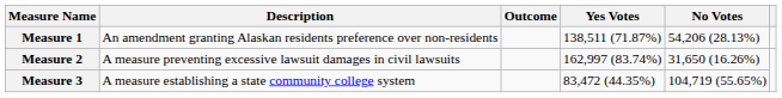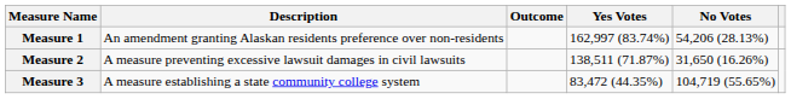 <table class="wikitable sortable plainrowheaders">
 <tr>
 <th scope=col>Measure Name</th>
 <th scope=col>Description</th>
 <th scope=col>Outcome</th>
 <th scope=col>Yes Votes</th>
 <th scope=col>No Votes</th>
 <th scope=col class=unsortable></th>
 </tr>
 <tr>
 <th scope=row>Measure 1</th>
 <td>An amendment granting Alaskan residents preference over non-residents</td>
 <td></td>
-<td>138,511 (71.87%)</td>
+<td>162,997 (83.74%)</td>
 <td>54,206 (28.13%)</td>
 <td></td>
 </tr>
 <tr>
 <th scope=row>Measure 2</th>
 <td>A measure preventing excessive lawsuit damages in civil lawsuits</td>
 <td></td>
-<td>162,997 (83.74%)</td>
+<td>138,511 (71.87%)</td>
 <td>31,650 (16.26%)</td>
 <td rowspan=2></td>
 </tr>
 <tr>
 <th scope=row>Measure 3</th>
 <td>A measure establishing a state <a href='#'>community college</a> system</td>
 <td></td>
 <td>83,472 (44.35%)</td>
 <td>104,719 (55.65%)</td>
 </tr>
 </table>
